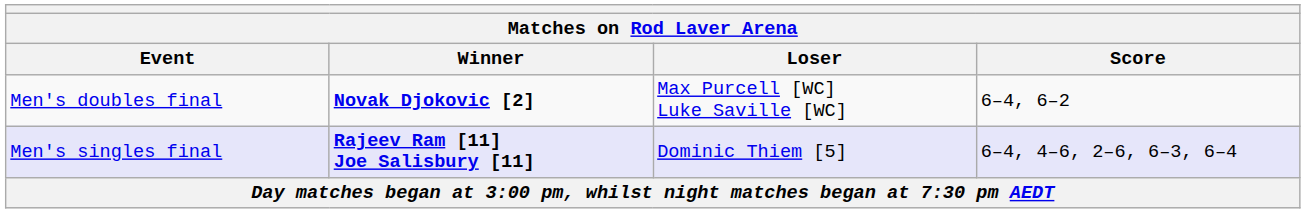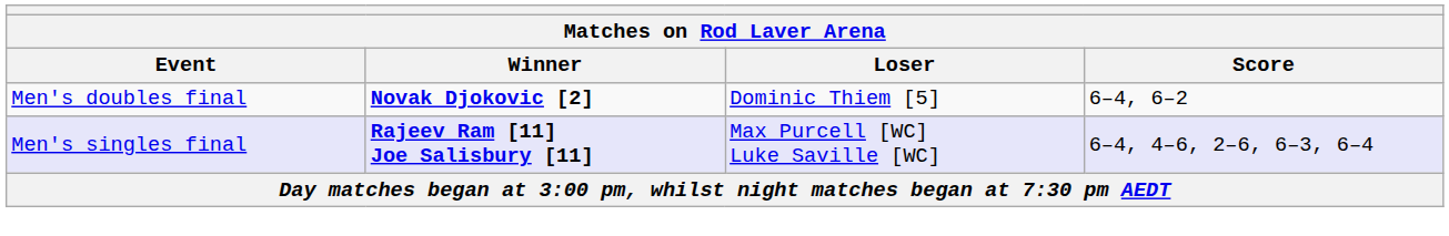 <table class="wikitable collapsible uncollapsed nowrap"  style="margin:auto;">
 <tr>
 <th colspan=4></th>
 </tr>
 <tr>
 <th colspan=4><strong>Matches on <a href='#'>Rod Laver Arena</a></strong></th>
 </tr>
 <tr>
 <th style="width:220px;">Event</th>
 <th style="width:220px;">Winner</th>
 <th style="width:220px;">Loser</th>
 <th style="width:220px;">Score</th>
 </tr>
 <tr>
 <td><a href='#'>Men's doubles final</a></td>
 <td><strong> <a href='#'>Novak Djokovic</a> [2]</strong></td>
-<td> <a href='#'>Max Purcell</a> [WC] <br>  <a href='#'>Luke Saville</a> [WC]</td>
+<td> <a href='#'>Dominic Thiem</a> [5]</td>
 <td>6–4, 6–2</td>
 </tr>
 <tr bgcolor=lavender>
 <td><a href='#'>Men's singles final</a></td>
 <td><strong> <a href='#'>Rajeev Ram</a> [11] <br>  <a href='#'>Joe Salisbury</a> [11]</strong></td>
-<td> <a href='#'>Dominic Thiem</a> [5]</td>
+<td> <a href='#'>Max Purcell</a> [WC] <br>  <a href='#'>Luke Saville</a> [WC]</td>
 <td>6–4, 4–6, 2–6, 6–3, 6–4</td>
 </tr>
 <tr>
 <th colspan=4><em>Day matches began at 3:00 pm, whilst night matches began at 7:30 pm <a href='#'>AEDT</a></em></th>
 </tr>
 </table>
